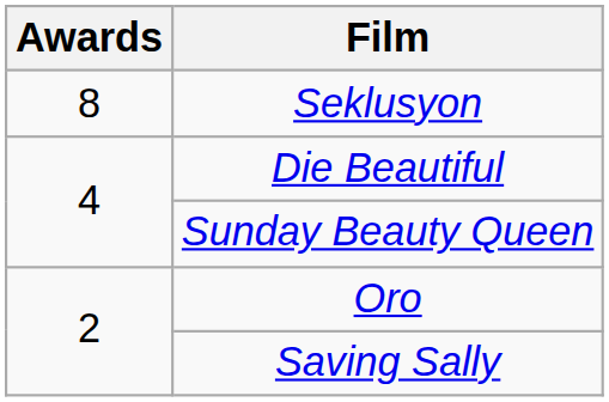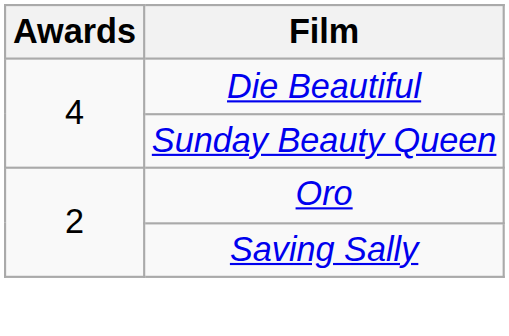 <table class="wikitable" style="text-align:center">
 <tr>
 <th scope="col">Awards</th>
 <th scope="col">Film</th>
-</tr>
-<tr>
-<td>8</td>
-<td><em><a href='#'>Seklusyon</a></em></td>
 </tr>
 <tr>
 <td rowspan=2>4</td>
 <td><em><a href='#'>Die Beautiful</a></em></td>
 </tr>
 <tr>
 <td><em><a href='#'>Sunday Beauty Queen</a></em></td>
 </tr>
 <tr>
 <td rowspan=2>2</td>
 <td><em><a href='#'>Oro</a></em></td>
 </tr>
 <tr>
 <td><em><a href='#'>Saving Sally</a></em></td>
 </tr>
 </table>
